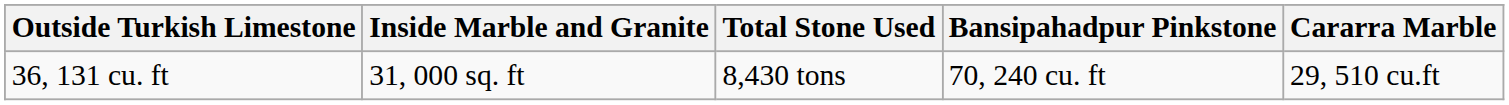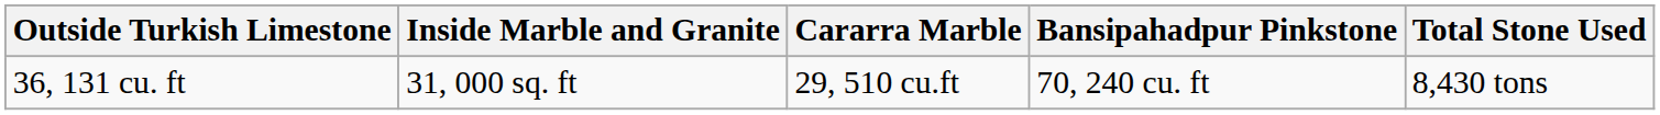 <table class="wikitable">
 <tr>
 <th>Outside Turkish Limestone</th>
 <th>Inside Marble and Granite</th>
+<th>Cararra Marble</th>
+<th>Bansipahadpur Pinkstone</th>
 <th>Total Stone Used</th>
-<th>Bansipahadpur Pinkstone</th>
-<th>Cararra Marble</th>
 </tr>
 <tr>
 <td>36, 131 cu. ft</td>
 <td>31, 000 sq. ft</td>
+<td>29, 510 cu.ft</td>
+<td>70, 240 cu. ft</td>
 <td>8,430 tons</td>
-<td>70, 240 cu. ft</td>
-<td>29, 510 cu.ft</td>
 </tr>
 </table>
